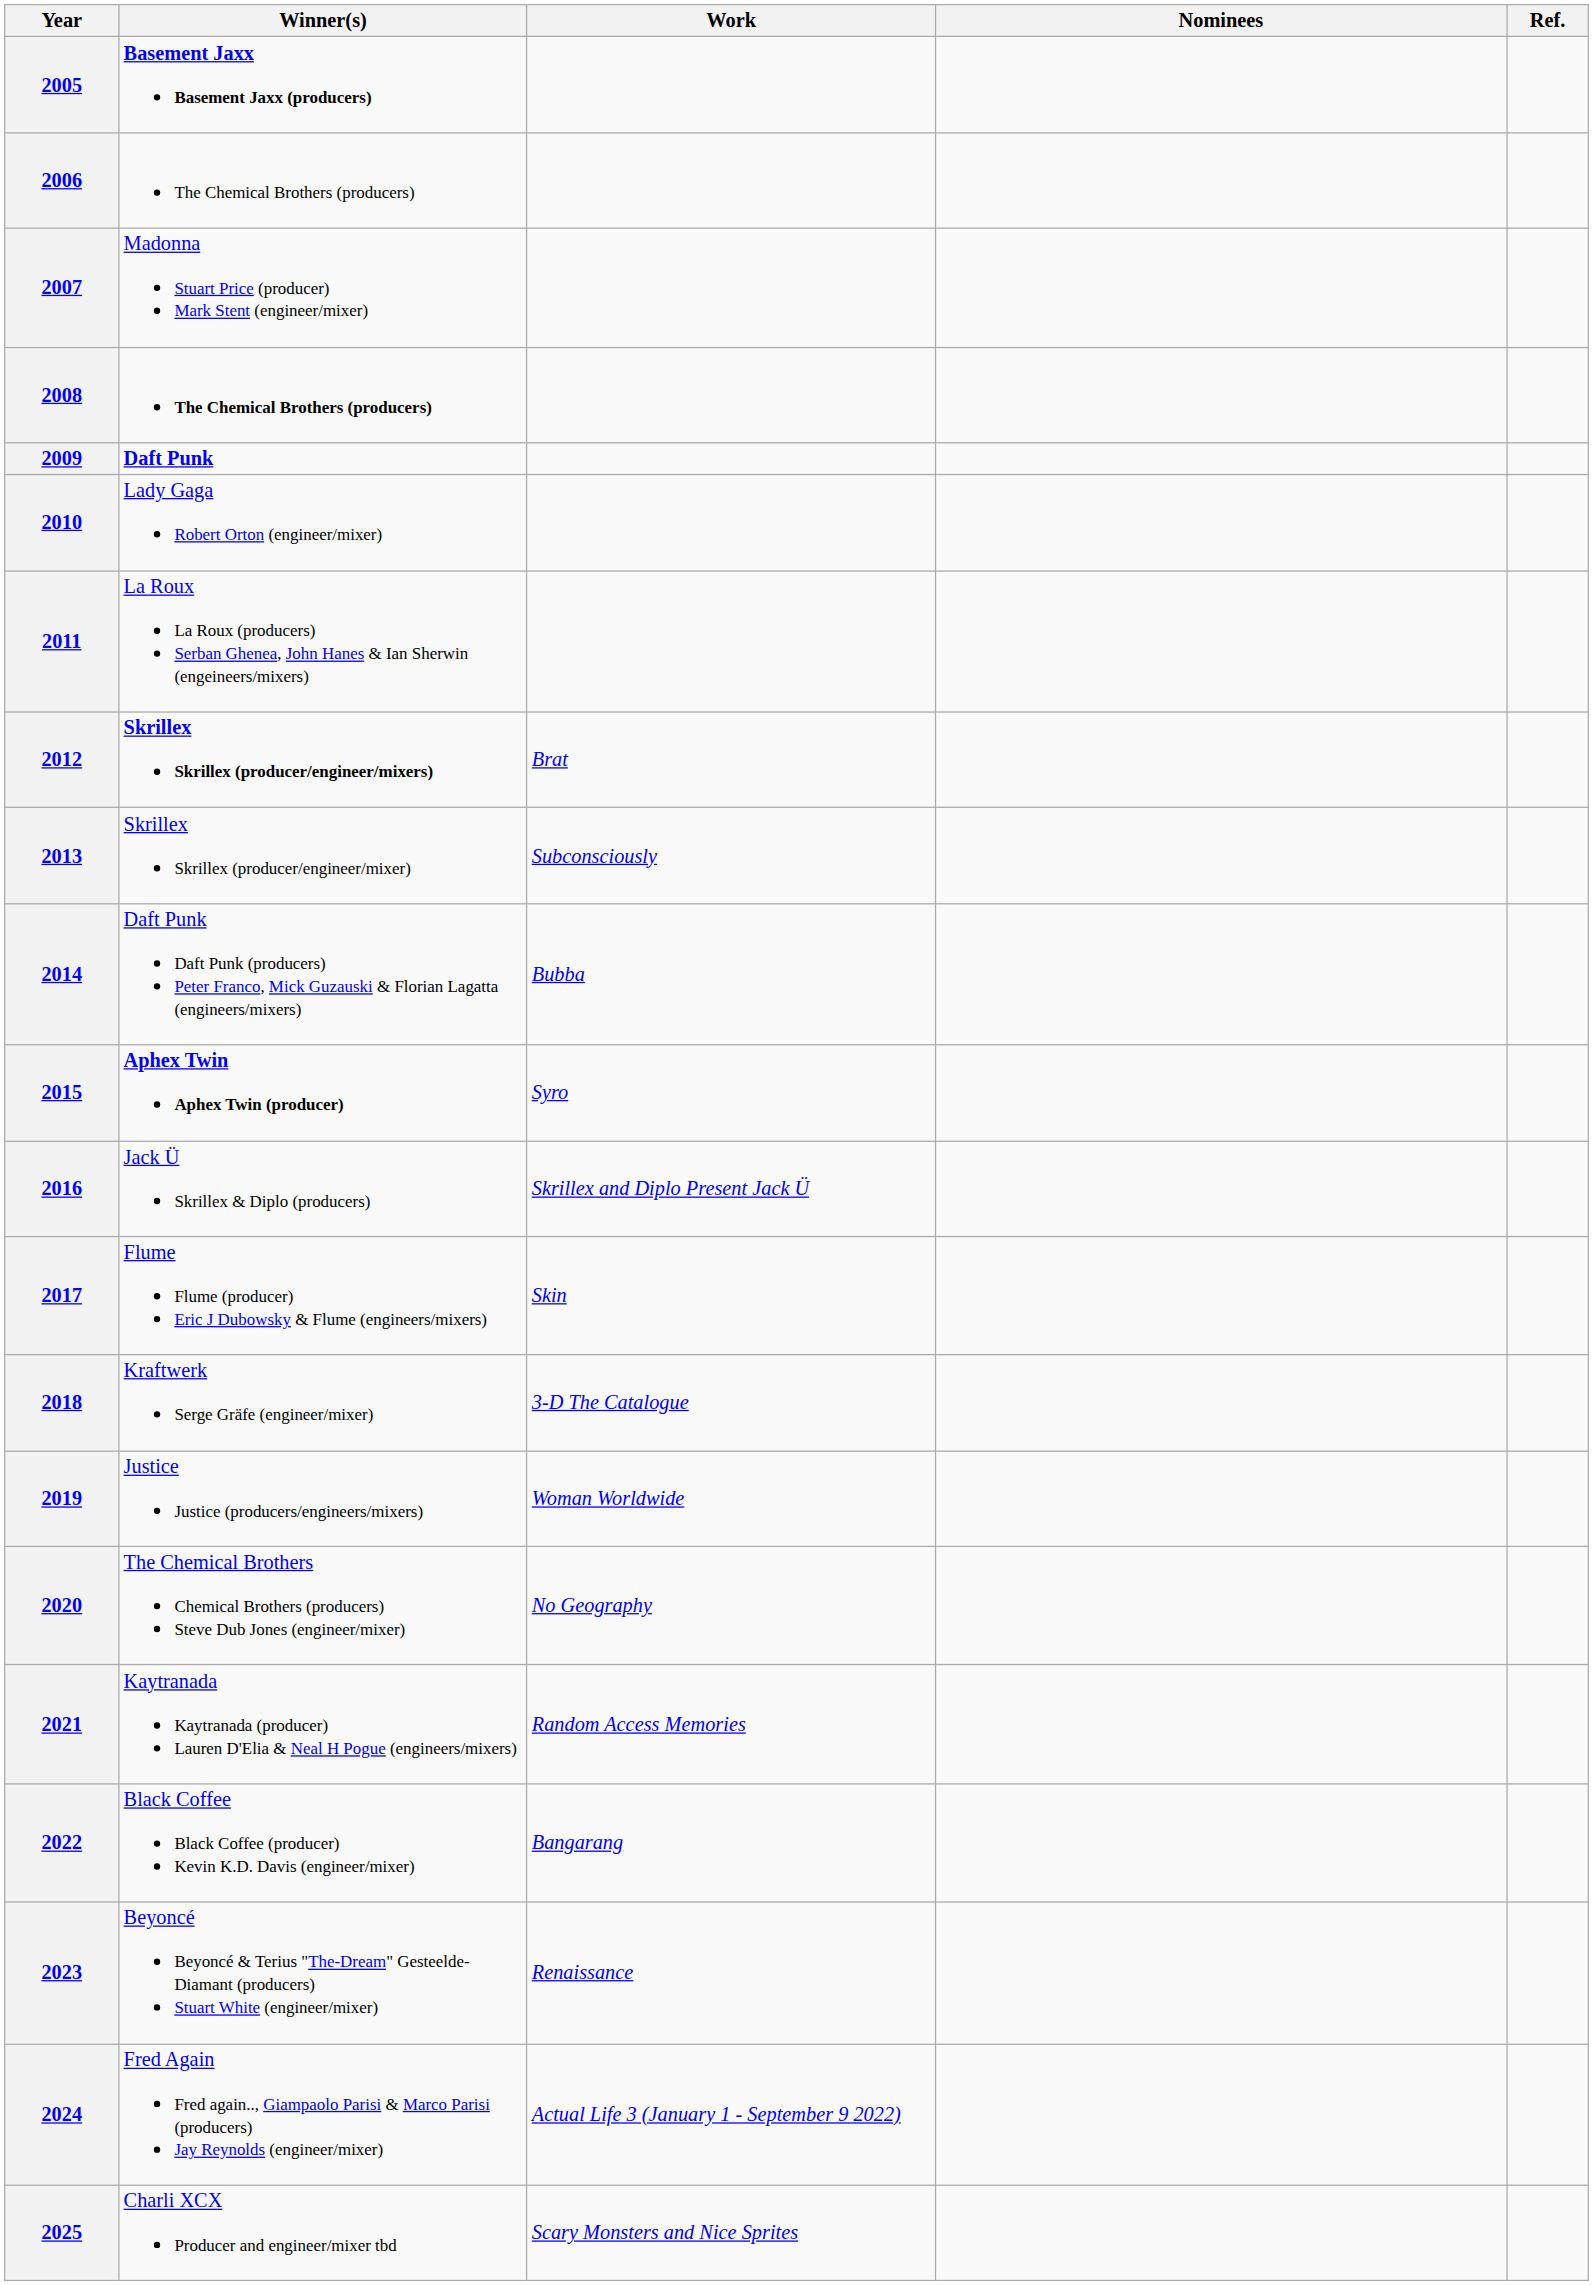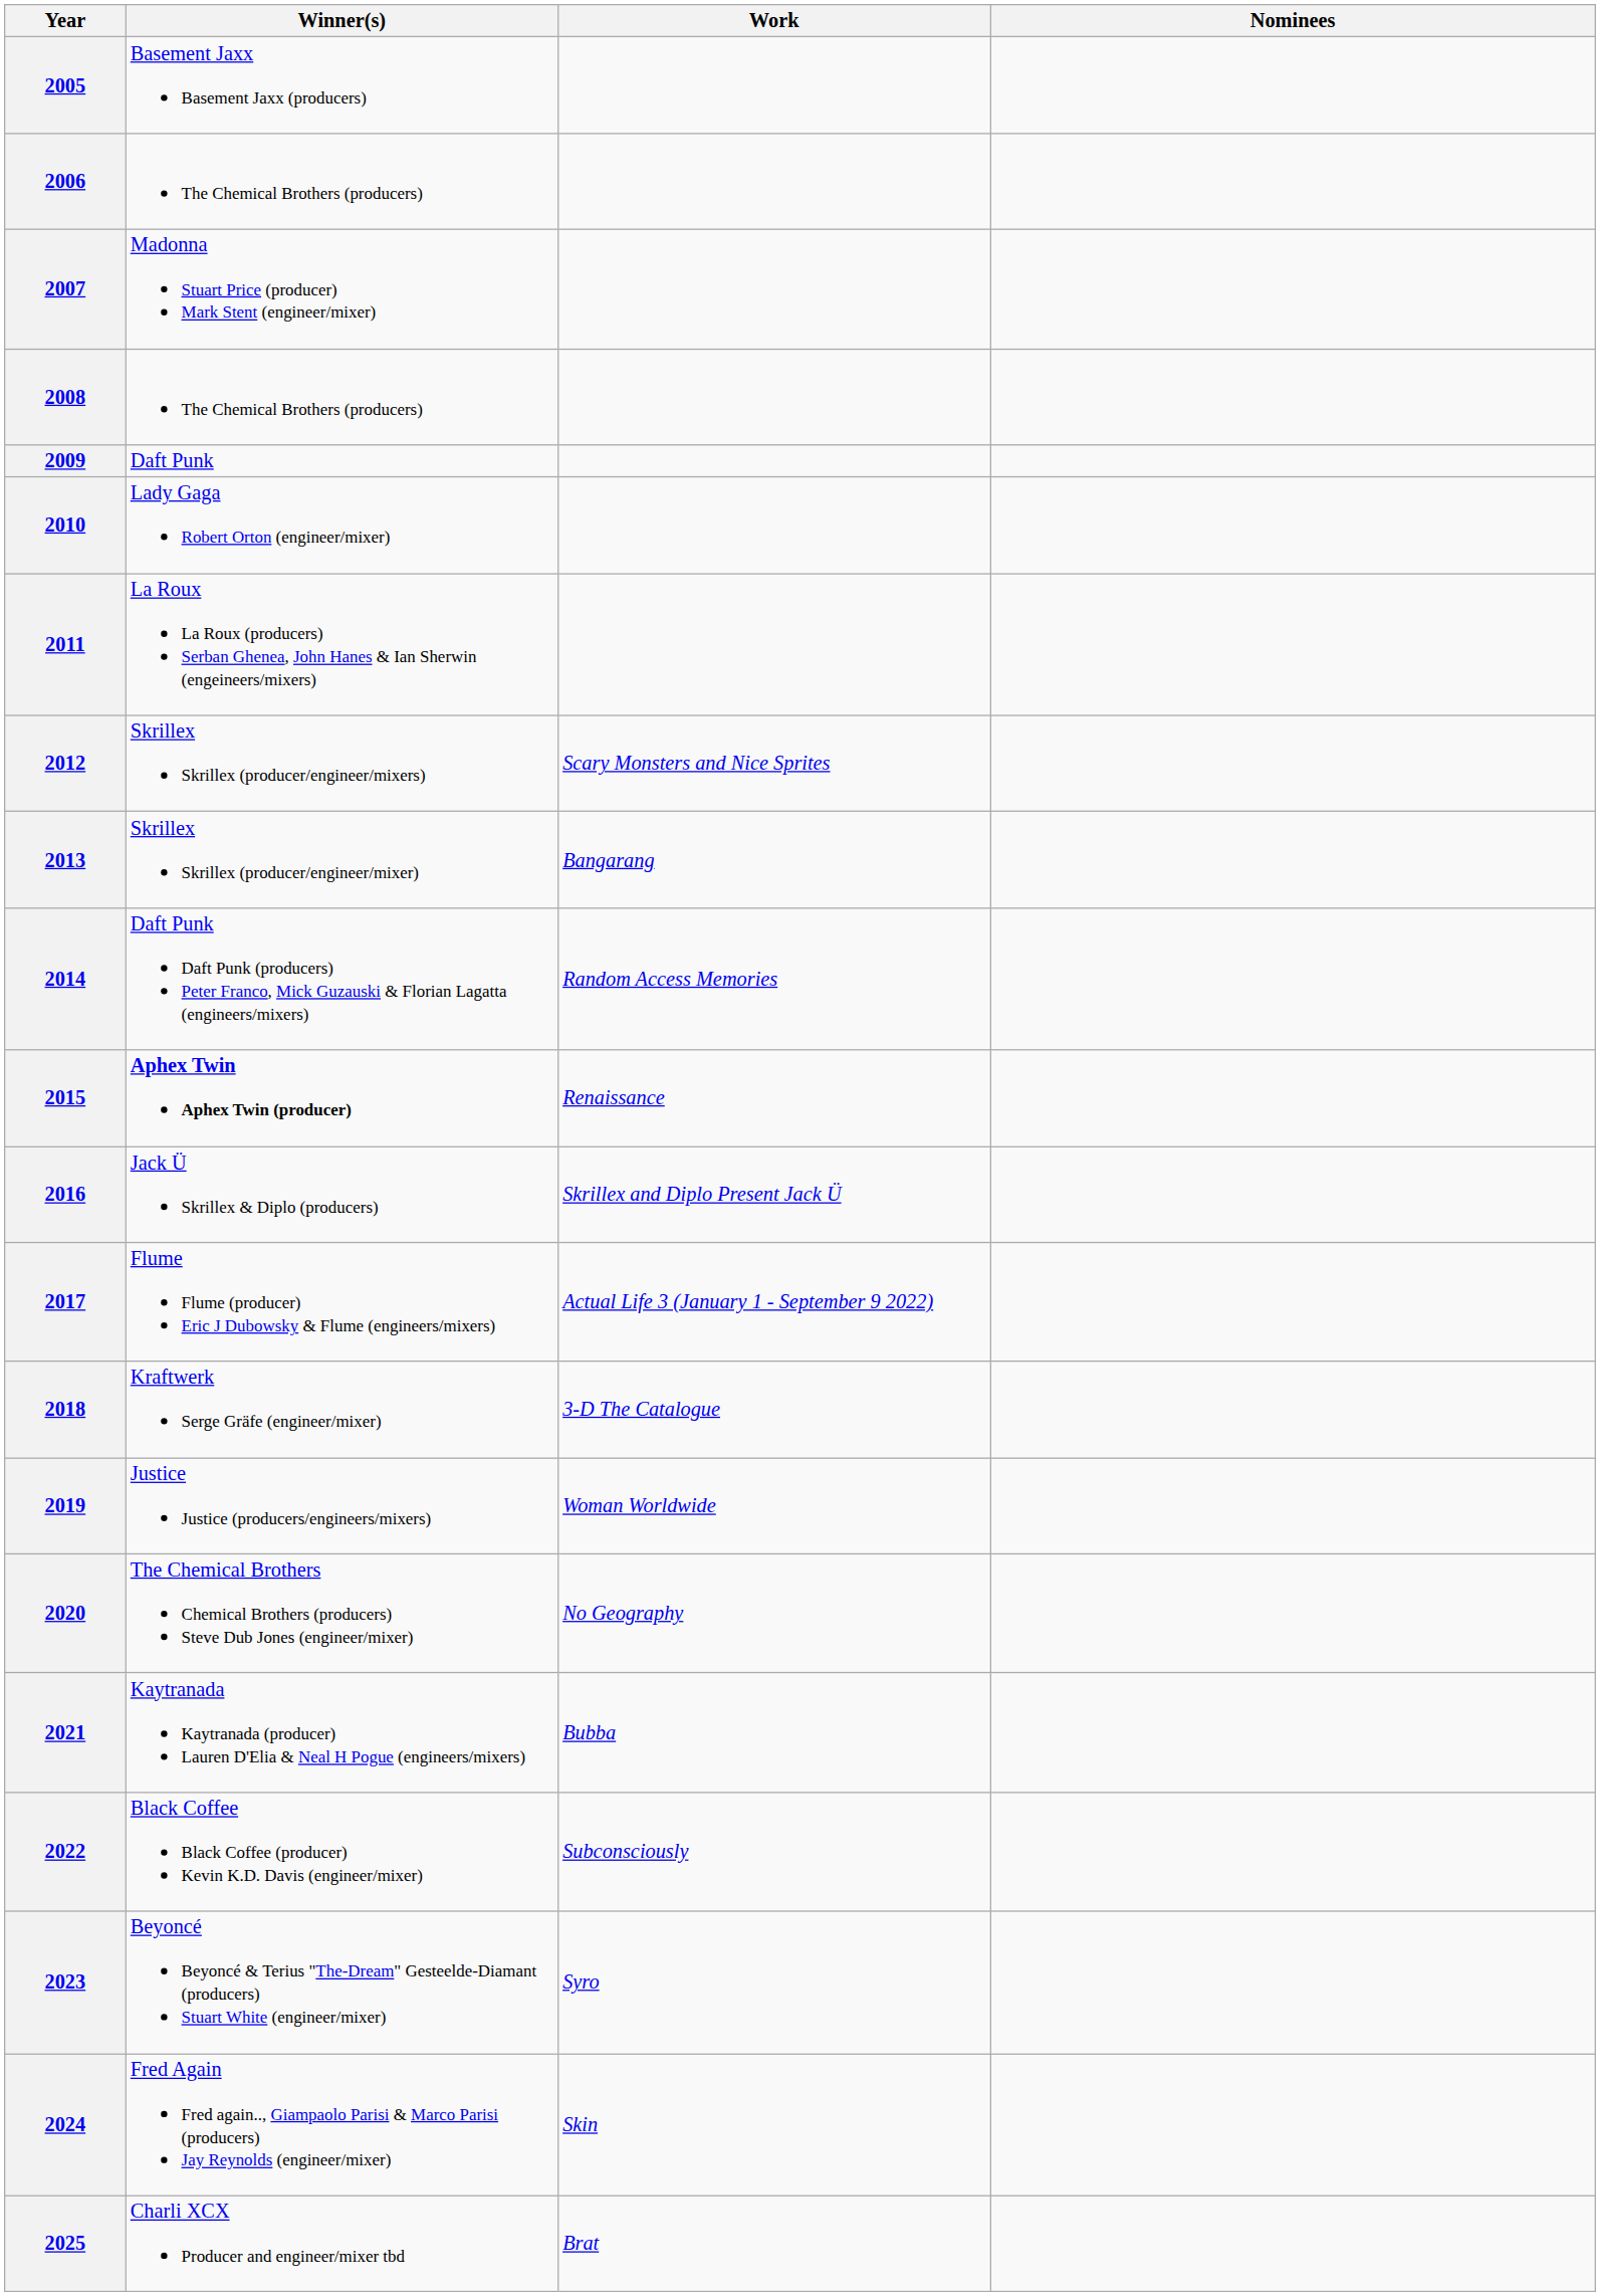 <table class="wikitable">
 <tr>
 <th width="7%">Year</th>
 <th width="25%">Winner(s)</th>
 <th width="25%">Work</th>
 <th width="35%" class=unsortable>Nominees</th>
-<th width="5%" class=unsortable>Ref.</th>
 </tr>
 <tr>
 <th scope="row" style="text-align:center;"><a href='#'>2005</a></th>
-<td><strong><a href='#'>Basement Jaxx</a><br><ul><li><small>Basement Jaxx (producers)</small></li></ul></strong></td>
+<td><a href='#'>Basement Jaxx</a><br><ul><li><small>Basement Jaxx (producers)</small></li></ul></td>
 <td></td>
 <td></td>
-<td style="text-align:center;"></td>
 </tr>
 <tr>
 <th scope="row" style="text-align:center;"><a href='#'>2006</a></th>
 <td><br><ul><li><small>The Chemical Brothers (producers)</small></li></ul></td>
 <td></td>
 <td></td>
-<td style="text-align:center;"></td>
 </tr>
 <tr>
 <th scope="row" style="text-align:center;"><a href='#'>2007</a></th>
 <td><a href='#'>Madonna</a><br><ul><li><small><a href='#'>Stuart Price</a> (producer)</small></li><li><small><a href='#'>Mark Stent</a> (engineer/mixer)</small></li></ul></td>
 <td></td>
 <td></td>
-<td style="text-align:center;"></td>
 </tr>
 <tr>
 <th scope="row" style="text-align:center;"><a href='#'>2008</a></th>
-<td><strong><br><ul><li><small>The Chemical Brothers (producers)</small></li></ul></strong></td>
+<td><br><ul><li><small>The Chemical Brothers (producers)</small></li></ul></td>
 <td></td>
 <td></td>
-<td style="text-align:center;"></td>
 </tr>
 <tr>
 <th scope="row" style="text-align:center;"><a href='#'>2009</a></th>
-<td><strong><a href='#'>Daft Punk</a></strong></td>
+<td><a href='#'>Daft Punk</a></td>
 <td></td>
 <td></td>
-<td style="text-align:center;"></td>
 </tr>
 <tr>
 <th scope="row" style="text-align:center;"><a href='#'>2010</a></th>
 <td><a href='#'>Lady Gaga</a><br><ul><li><small><a href='#'>Robert Orton</a> (engineer/mixer)</small></li></ul></td>
 <td></td>
 <td></td>
-<td style="text-align:center;"></td>
 </tr>
 <tr>
 <th scope="row" style="text-align:center;"><a href='#'>2011</a></th>
 <td><a href='#'>La Roux</a><br><ul><li><small>La Roux (producers)</small></li><li><small><a href='#'>Serban Ghenea</a>, <a href='#'>John Hanes</a> & Ian Sherwin (engeineers/mixers)</small></li></ul></td>
 <td></td>
 <td></td>
-<td style="text-align:center;"></td>
 </tr>
 <tr>
 <th scope="row" style="text-align:center;"><a href='#'>2012</a></th>
-<td><strong><a href='#'>Skrillex</a><br><ul><li><small>Skrillex (producer/engineer/mixers)</small></li></ul></strong></td>
-<td><em><a href='#'>Brat</a></em></td>
+<td><a href='#'>Skrillex</a><br><ul><li><small>Skrillex (producer/engineer/mixers)</small></li></ul></td>
+<td><em><a href='#'>Scary Monsters and Nice Sprites</a></em></td>
 <td></td>
-<td style="text-align:center;"></td>
 </tr>
 <tr>
 <th scope="row" style="text-align:center;"><a href='#'>2013</a></th>
 <td><a href='#'>Skrillex</a><br><ul><li><small>Skrillex (producer/engineer/mixer)</small></li></ul></td>
-<td><em><a href='#'>Subconsciously</a></em></td>
+<td><em><a href='#'>Bangarang</a></em></td>
 <td></td>
-<td style="text-align:center;"></td>
 </tr>
 <tr>
 <th scope="row" style="text-align:center;"><a href='#'>2014</a></th>
 <td><a href='#'>Daft Punk</a><br><ul><li><small>Daft Punk (producers)</small></li><li><small><a href='#'>Peter Franco</a>, <a href='#'>Mick Guzauski</a> & Florian Lagatta (engineers/mixers)</small></li></ul></td>
-<td><em><a href='#'>Bubba</a></em></td>
+<td><em><a href='#'>Random Access Memories</a></em></td>
 <td></td>
-<td style="text-align:center;"></td>
 </tr>
 <tr>
 <th scope="row" style="text-align:center;"><a href='#'>2015</a></th>
 <td><strong><a href='#'>Aphex Twin</a><br><ul><li><small>Aphex Twin (producer)</small></li></ul></strong></td>
-<td><em><a href='#'>Syro</a></em></td>
+<td><em><a href='#'>Renaissance</a></em></td>
 <td></td>
-<td style="text-align:center;"></td>
 </tr>
 <tr>
 <th scope="row" style="text-align:center;"><a href='#'>2016</a></th>
 <td><a href='#'>Jack Ü</a><br><ul><li><small>Skrillex & Diplo (producers)</small></li></ul></td>
 <td><em><a href='#'>Skrillex and Diplo Present Jack Ü</a></em></td>
 <td></td>
-<td style="text-align:center;"></td>
 </tr>
 <tr>
 <th scope="row" style="text-align:center;"><a href='#'>2017</a></th>
 <td><a href='#'>Flume</a><br><ul><li><small>Flume (producer)</small></li><li><small><a href='#'>Eric J Dubowsky</a> & Flume (engineers/mixers)</small></li></ul></td>
-<td><em><a href='#'>Skin</a></em></td>
+<td><em><a href='#'>Actual Life 3 (January 1 - September 9 2022)</a></em></td>
 <td></td>
-<td style="text-align:center;"></td>
 </tr>
 <tr>
 <th scope="row" style="text-align:center;"><a href='#'>2018</a></th>
 <td><a href='#'>Kraftwerk</a><br><ul><li><small>Serge Gräfe (engineer/mixer)</small></li></ul></td>
 <td><em><a href='#'>3-D The Catalogue</a></em></td>
 <td></td>
-<td style="text-align:center;"></td>
 </tr>
 <tr>
 <th scope="row" style="text-align:center;"><a href='#'>2019</a></th>
 <td><a href='#'>Justice</a><br><ul><li><small>Justice (producers/engineers/mixers)</small></li></ul></td>
 <td><em><a href='#'>Woman Worldwide</a></em></td>
 <td></td>
-<td style="text-align:center;"></td>
 </tr>
 <tr>
 <th scope="row" style="text-align:center;"><a href='#'>2020</a></th>
 <td><a href='#'>The Chemical Brothers</a><br><ul><li><small>Chemical Brothers (producers)</small></li><li><small>Steve Dub Jones (engineer/mixer)</small></li></ul></td>
 <td><em><a href='#'>No Geography</a></em></td>
 <td></td>
-<td style="text-align:center;"></td>
 </tr>
 <tr>
 <th scope="row" style="text-align:center;"><a href='#'>2021</a></th>
 <td><a href='#'>Kaytranada</a><br><ul><li><small>Kaytranada (producer)</small></li><li><small>Lauren D'Elia & <a href='#'>Neal H Pogue</a> (engineers/mixers)</small></li></ul></td>
-<td><em><a href='#'>Random Access Memories</a></em></td>
+<td><em><a href='#'>Bubba</a></em></td>
 <td></td>
-<td style="text-align:center;"></td>
 </tr>
 <tr>
 <th scope="row" style="text-align:center;"><a href='#'>2022</a></th>
 <td><a href='#'>Black Coffee</a><br><ul><li><small>Black Coffee (producer)</small></li><li><small>Kevin K.D. Davis (engineer/mixer)</small></li></ul></td>
-<td><em><a href='#'>Bangarang</a></em></td>
+<td><em><a href='#'>Subconsciously</a></em></td>
 <td></td>
-<td style="text-align:center;"></td>
 </tr>
 <tr>
 <th scope="row" style="text-align:center;"><a href='#'>2023</a></th>
 <td><a href='#'>Beyoncé</a><br><ul><li><small>Beyoncé & Terius "<a href='#'>The-Dream</a>" Gesteelde-Diamant (producers)</small></li><li><small><a href='#'>Stuart White</a> (engineer/mixer)</small></li></ul></td>
-<td><em><a href='#'>Renaissance</a></em></td>
+<td><em><a href='#'>Syro</a></em></td>
 <td></td>
-<td style="text-align:center;"></td>
 </tr>
 <tr>
 <th scope="row" style="text-align:center;"><a href='#'>2024</a></th>
 <td><a href='#'>Fred Again</a><br><ul><li><small>Fred again.., <a href='#'>Giampaolo Parisi</a> & <a href='#'>Marco Parisi</a> (producers)</small></li><li><small><a href='#'>Jay Reynolds</a> (engineer/mixer)</small></li></ul></td>
-<td><em><a href='#'>Actual Life 3 (January 1 - September 9 2022)</a></em></td>
+<td><em><a href='#'>Skin</a></em></td>
 <td></td>
-<td style="text-align:center;"></td>
 </tr>
 <tr>
 <th scope="row" style="text-align:center;"><a href='#'>2025</a></th>
 <td><a href='#'>Charli XCX</a><br><ul><li><small>Producer and engineer/mixer tbd</small></li></ul></td>
-<td><em><a href='#'>Scary Monsters and Nice Sprites</a></em></td>
+<td><em><a href='#'>Brat</a></em></td>
 <td></td>
-<td style="text-align:center;"></td>
 </tr>
 </table>
